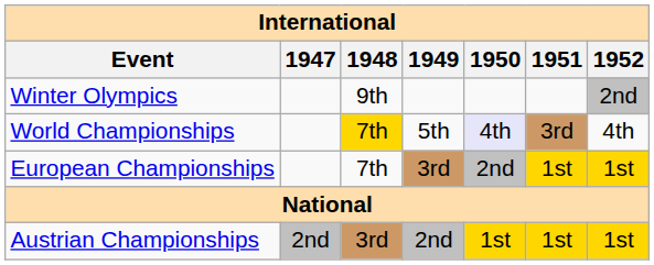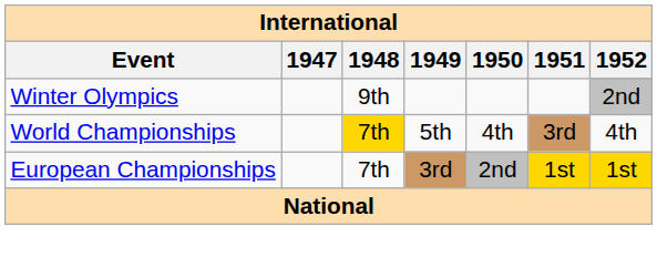 <table class="wikitable" style="text-align:center">
 <tr>
 <th style="background-color: #ffdead; " colspan=7 align=center>International</th>
 </tr>
 <tr>
 <th>Event</th>
 <th>1947</th>
 <th>1948</th>
 <th>1949</th>
 <th>1950</th>
 <th>1951</th>
 <th>1952</th>
 </tr>
 <tr>
 <td align=left><a href='#'>Winter Olympics</a></td>
 <td></td>
 <td>9th</td>
 <td></td>
 <td></td>
 <td></td>
 <td bgcolor=silver>2nd</td>
 </tr>
 <tr>
 <td align=left><a href='#'>World Championships</a></td>
 <td></td>
 <td style="background: gold;">7th</td>
 <td>5th</td>
-<td style="background: lavender;">4th</td>
+<td>4th</td>
 <td bgcolor=cc9966>3rd</td>
 <td>4th</td>
 </tr>
 <tr>
 <td align=left><a href='#'>European Championships</a></td>
 <td></td>
 <td>7th</td>
 <td bgcolor=cc9966>3rd</td>
 <td bgcolor=silver>2nd</td>
 <td bgcolor=gold>1st</td>
 <td bgcolor=gold>1st</td>
 </tr>
 <tr>
 <th style="background-color: #ffdead; " colspan=7 align=center>National</th>
 </tr>
-<tr>
-<td align=left><a href='#'>Austrian Championships</a></td>
-<td bgcolor=silver>2nd</td>
-<td bgcolor=cc9966>3rd</td>
-<td bgcolor=silver>2nd</td>
-<td bgcolor=gold>1st</td>
-<td bgcolor=gold>1st</td>
-<td bgcolor=gold>1st</td>
-</tr>
 </table>
